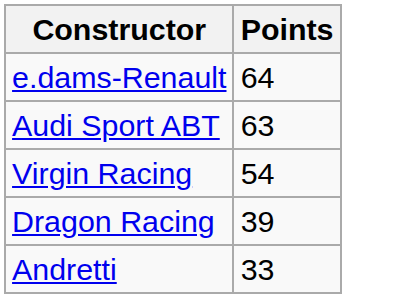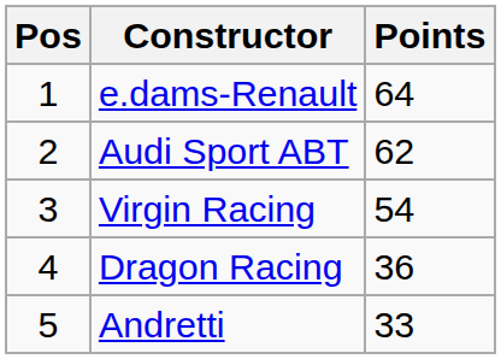 <table class="wikitable" style="font-size: 95%;">
 <tr>
+<th>Pos</th>
 <th>Constructor</th>
 <th>Points</th>
 </tr>
 <tr>
+<td align="center">1</td>
 <td> <a href='#'>e.dams-Renault</a></td>
 <td align="left">64</td>
 </tr>
 <tr>
+<td align="center">2</td>
 <td> <a href='#'>Audi Sport ABT</a></td>
-<td align="left">63</td>
+<td align="left">62</td>
 </tr>
 <tr>
+<td align="center">3</td>
 <td> <a href='#'>Virgin Racing</a></td>
 <td align="left">54</td>
 </tr>
 <tr>
+<td align="center">4</td>
 <td> <a href='#'>Dragon Racing</a></td>
-<td align="left">39</td>
+<td align="left">36</td>
 </tr>
 <tr>
+<td align="center">5</td>
 <td> <a href='#'>Andretti</a></td>
 <td align="left">33</td>
 </tr>
 </table>
